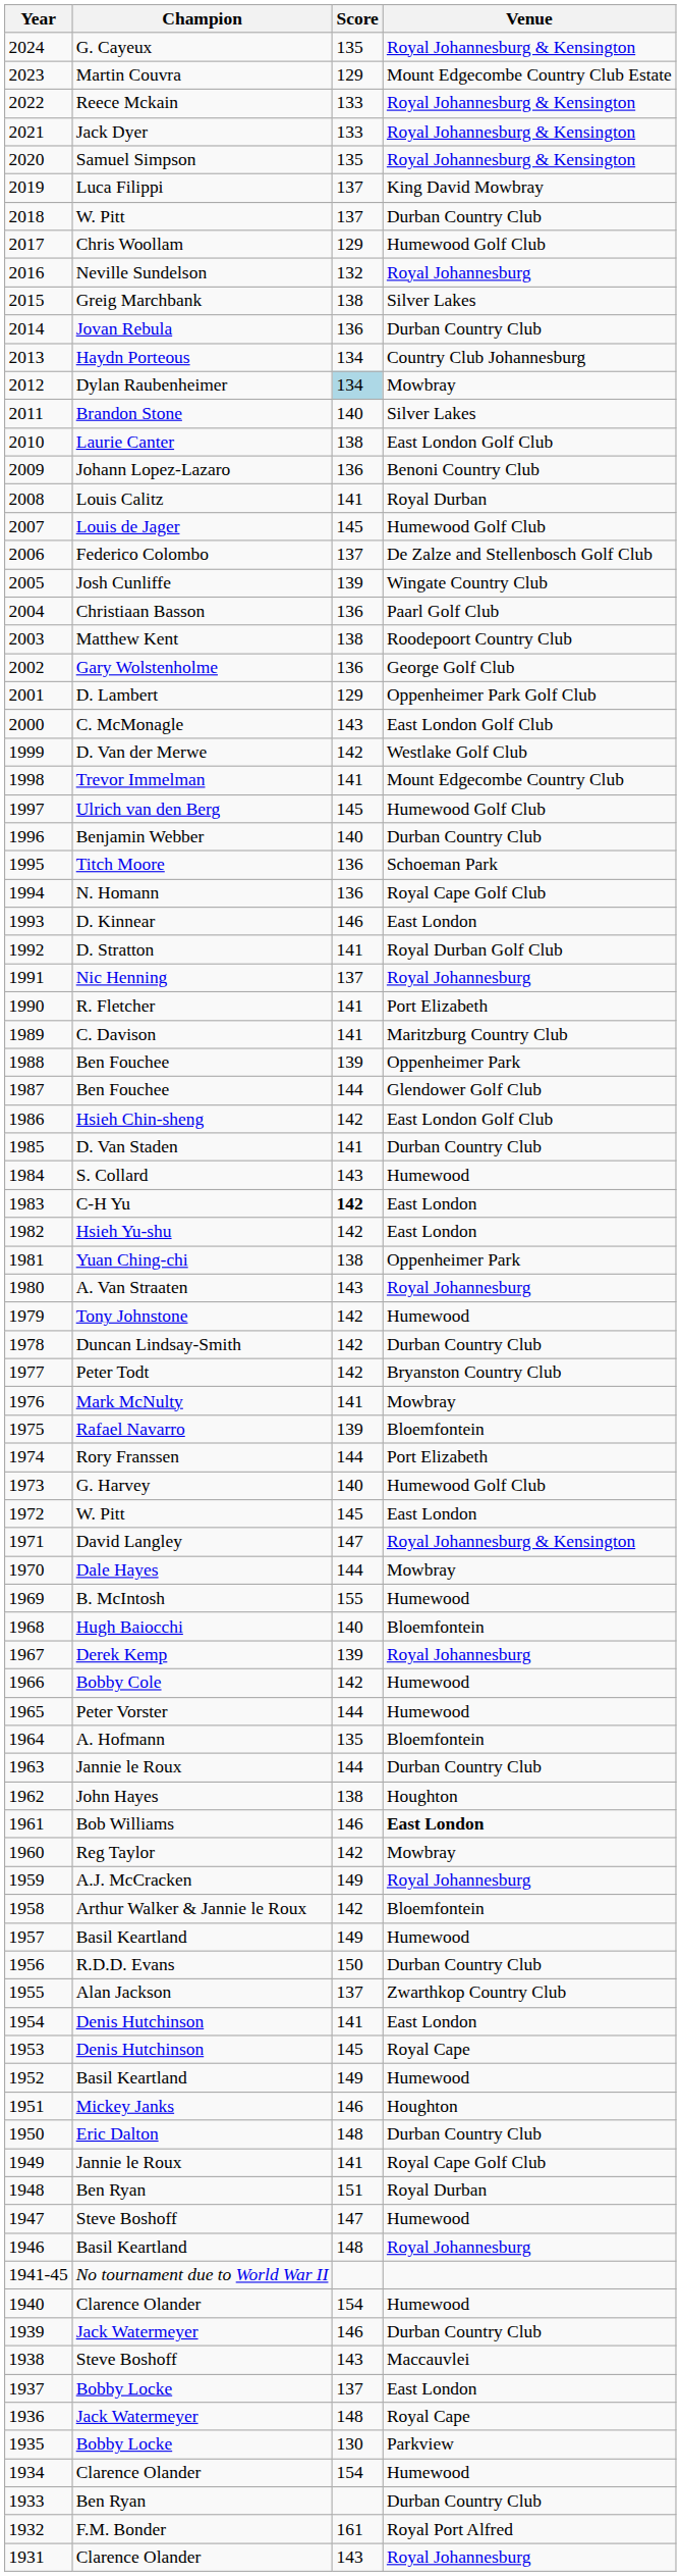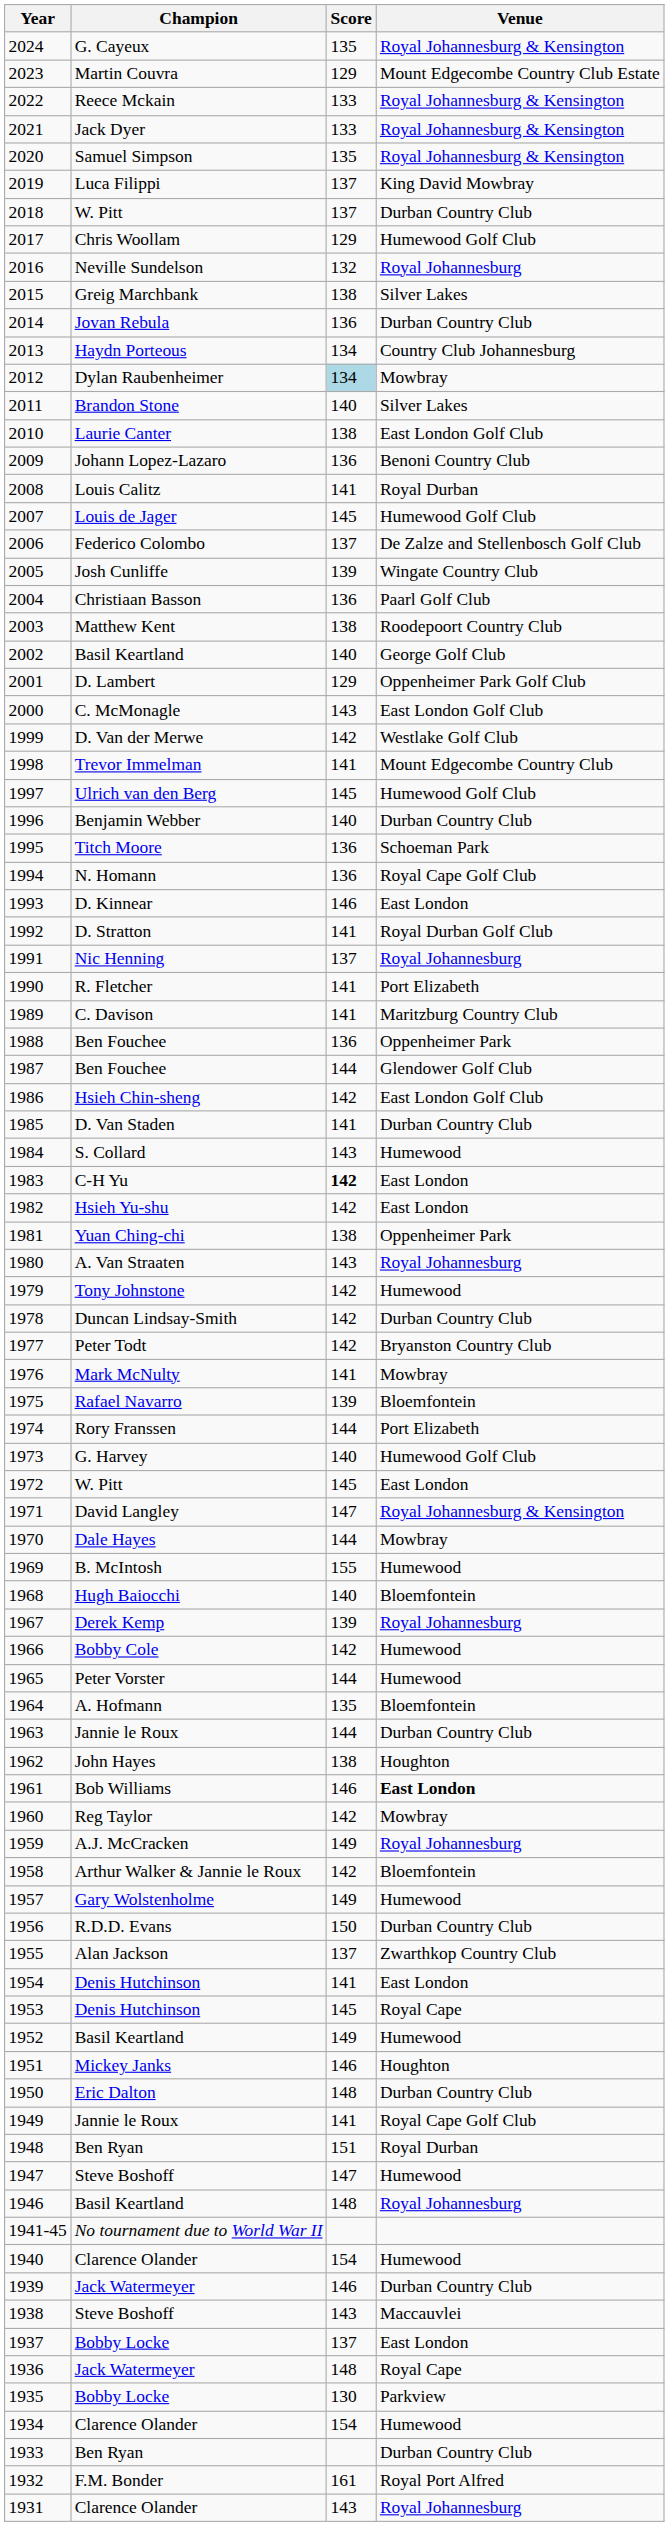 <table class="wikitable">
 <tr>
 <th>Year</th>
 <th>Champion</th>
 <th>Score</th>
 <th>Venue</th>
 </tr>
 <tr>
 <td>2024</td>
 <td> G. Cayeux</td>
 <td>135</td>
 <td><a href='#'>Royal Johannesburg & Kensington</a></td>
 </tr>
 <tr>
 <td>2023</td>
 <td> Martin Couvra</td>
 <td>129</td>
 <td>Mount Edgecombe Country Club Estate</td>
 </tr>
 <tr>
 <td>2022</td>
 <td> Reece Mckain</td>
 <td>133</td>
 <td><a href='#'>Royal Johannesburg & Kensington</a></td>
 </tr>
 <tr>
 <td>2021</td>
 <td> Jack Dyer</td>
 <td>133</td>
 <td><a href='#'>Royal Johannesburg & Kensington</a></td>
 </tr>
 <tr>
 <td>2020</td>
 <td> Samuel Simpson</td>
 <td>135</td>
 <td><a href='#'>Royal Johannesburg & Kensington</a></td>
 </tr>
 <tr>
 <td>2019</td>
 <td> Luca Filippi</td>
 <td>137</td>
 <td>King David Mowbray</td>
 </tr>
 <tr>
 <td>2018</td>
 <td> W. Pitt</td>
 <td>137</td>
 <td>Durban Country Club</td>
 </tr>
 <tr>
 <td>2017</td>
 <td> Chris Woollam</td>
 <td>129</td>
 <td>Humewood Golf Club</td>
 </tr>
 <tr>
 <td>2016</td>
 <td> Neville Sundelson</td>
 <td>132</td>
 <td><a href='#'>Royal Johannesburg</a></td>
 </tr>
 <tr>
 <td>2015</td>
 <td> Greig Marchbank</td>
 <td>138</td>
 <td>Silver Lakes</td>
 </tr>
 <tr>
 <td>2014</td>
 <td> <a href='#'>Jovan Rebula</a></td>
 <td>136</td>
 <td>Durban Country Club</td>
 </tr>
 <tr>
 <td>2013</td>
 <td> <a href='#'>Haydn Porteous</a></td>
 <td>134</td>
 <td>Country Club Johannesburg</td>
 </tr>
 <tr>
 <td>2012</td>
 <td> Dylan Raubenheimer</td>
 <td style="background: lightblue;">134</td>
 <td>Mowbray</td>
 </tr>
 <tr>
 <td>2011</td>
 <td> <a href='#'>Brandon Stone</a></td>
 <td>140</td>
 <td>Silver Lakes</td>
 </tr>
 <tr>
 <td>2010</td>
 <td> <a href='#'>Laurie Canter</a></td>
 <td>138</td>
 <td>East London Golf Club</td>
 </tr>
 <tr>
 <td>2009</td>
 <td> Johann Lopez-Lazaro</td>
 <td>136</td>
 <td>Benoni Country Club</td>
 </tr>
 <tr>
 <td>2008</td>
 <td> Louis Calitz</td>
 <td>141</td>
 <td>Royal Durban</td>
 </tr>
 <tr>
 <td>2007</td>
 <td> <a href='#'>Louis de Jager</a></td>
 <td>145</td>
 <td>Humewood Golf Club</td>
 </tr>
 <tr>
 <td>2006</td>
 <td> Federico Colombo</td>
 <td>137</td>
 <td>De Zalze and Stellenbosch Golf Club</td>
 </tr>
 <tr>
 <td>2005</td>
 <td> Josh Cunliffe</td>
 <td>139</td>
 <td>Wingate Country Club</td>
 </tr>
 <tr>
 <td>2004</td>
 <td> Christiaan Basson</td>
 <td>136</td>
 <td>Paarl Golf Club</td>
 </tr>
 <tr>
 <td>2003</td>
 <td> Matthew Kent</td>
 <td>138</td>
 <td>Roodepoort Country Club</td>
 </tr>
 <tr>
 <td>2002</td>
-<td> <a href='#'>Gary Wolstenholme</a></td>
-<td>136</td>
+<td> Basil Keartland</td>
+<td>140</td>
 <td>George Golf Club</td>
 </tr>
 <tr>
 <td>2001</td>
 <td> D. Lambert</td>
 <td>129</td>
 <td>Oppenheimer Park Golf Club</td>
 </tr>
 <tr>
 <td>2000</td>
 <td> C. McMonagle</td>
 <td>143</td>
 <td>East London Golf Club</td>
 </tr>
 <tr>
 <td>1999</td>
 <td> D. Van der Merwe</td>
 <td>142</td>
 <td>Westlake Golf Club</td>
 </tr>
 <tr>
 <td>1998</td>
 <td> <a href='#'>Trevor Immelman</a></td>
 <td>141</td>
 <td>Mount Edgecombe Country Club</td>
 </tr>
 <tr>
 <td>1997</td>
 <td> <a href='#'>Ulrich van den Berg</a></td>
 <td>145</td>
 <td>Humewood Golf Club</td>
 </tr>
 <tr>
 <td>1996</td>
 <td> Benjamin Webber</td>
 <td>140</td>
 <td>Durban Country Club</td>
 </tr>
 <tr>
 <td>1995</td>
 <td> <a href='#'>Titch Moore</a></td>
 <td>136</td>
 <td>Schoeman Park</td>
 </tr>
 <tr>
 <td>1994</td>
 <td> N. Homann</td>
 <td>136</td>
 <td>Royal Cape Golf Club</td>
 </tr>
 <tr>
 <td>1993</td>
 <td> D. Kinnear</td>
 <td>146</td>
 <td>East London</td>
 </tr>
 <tr>
 <td>1992</td>
 <td> D. Stratton</td>
 <td>141</td>
 <td>Royal Durban Golf Club</td>
 </tr>
 <tr>
 <td>1991</td>
 <td> <a href='#'>Nic Henning</a></td>
 <td>137</td>
 <td><a href='#'>Royal Johannesburg</a></td>
 </tr>
 <tr>
 <td>1990</td>
 <td> R. Fletcher</td>
 <td>141</td>
 <td>Port Elizabeth</td>
 </tr>
 <tr>
 <td>1989</td>
 <td> C. Davison</td>
 <td>141</td>
 <td>Maritzburg Country Club</td>
 </tr>
 <tr>
 <td>1988</td>
 <td> Ben Fouchee</td>
-<td>139</td>
+<td>136</td>
 <td>Oppenheimer Park</td>
 </tr>
 <tr>
 <td>1987</td>
 <td> Ben Fouchee</td>
 <td>144</td>
 <td>Glendower Golf Club</td>
 </tr>
 <tr>
 <td>1986</td>
 <td> <a href='#'>Hsieh Chin-sheng</a></td>
 <td>142</td>
 <td>East London Golf Club</td>
 </tr>
 <tr>
 <td>1985</td>
 <td> D. Van Staden</td>
 <td>141</td>
 <td>Durban Country Club</td>
 </tr>
 <tr>
 <td>1984</td>
 <td> S. Collard</td>
 <td>143</td>
 <td>Humewood</td>
 </tr>
 <tr>
 <td>1983</td>
 <td> C-H Yu</td>
 <td><strong>142</strong></td>
 <td>East London</td>
 </tr>
 <tr>
 <td>1982</td>
 <td> <a href='#'>Hsieh Yu-shu</a></td>
 <td>142</td>
 <td>East London</td>
 </tr>
 <tr>
 <td>1981</td>
 <td> <a href='#'>Yuan Ching-chi</a></td>
 <td>138</td>
 <td>Oppenheimer Park</td>
 </tr>
 <tr>
 <td>1980</td>
 <td> A. Van Straaten</td>
 <td>143</td>
 <td><a href='#'>Royal Johannesburg</a></td>
 </tr>
 <tr>
 <td>1979</td>
 <td> <a href='#'>Tony Johnstone</a></td>
 <td>142</td>
 <td>Humewood</td>
 </tr>
 <tr>
 <td>1978</td>
 <td> Duncan Lindsay-Smith</td>
 <td>142</td>
 <td>Durban Country Club</td>
 </tr>
 <tr>
 <td>1977</td>
 <td> Peter Todt</td>
 <td>142</td>
 <td>Bryanston Country Club</td>
 </tr>
 <tr>
 <td>1976</td>
 <td> <a href='#'>Mark McNulty</a></td>
 <td>141</td>
 <td>Mowbray</td>
 </tr>
 <tr>
 <td>1975</td>
 <td> <a href='#'>Rafael Navarro</a></td>
 <td>139</td>
 <td>Bloemfontein</td>
 </tr>
 <tr>
 <td>1974</td>
 <td> Rory Franssen</td>
 <td>144</td>
 <td>Port Elizabeth</td>
 </tr>
 <tr>
 <td>1973</td>
 <td> G. Harvey</td>
 <td>140</td>
 <td>Humewood Golf Club</td>
 </tr>
 <tr>
 <td>1972</td>
 <td> W. Pitt</td>
 <td>145</td>
 <td>East London</td>
 </tr>
 <tr>
 <td>1971</td>
 <td> David Langley</td>
 <td>147</td>
 <td><a href='#'>Royal Johannesburg & Kensington</a></td>
 </tr>
 <tr>
 <td>1970</td>
 <td> <a href='#'>Dale Hayes</a></td>
 <td>144</td>
 <td>Mowbray</td>
 </tr>
 <tr>
 <td>1969</td>
 <td> B. McIntosh</td>
 <td>155</td>
 <td>Humewood</td>
 </tr>
 <tr>
 <td>1968</td>
 <td> <a href='#'>Hugh Baiocchi</a></td>
 <td>140</td>
 <td>Bloemfontein</td>
 </tr>
 <tr>
 <td>1967</td>
 <td> <a href='#'>Derek Kemp</a></td>
 <td>139</td>
 <td><a href='#'>Royal Johannesburg</a></td>
 </tr>
 <tr>
 <td>1966</td>
 <td> <a href='#'>Bobby Cole</a></td>
 <td>142</td>
 <td>Humewood</td>
 </tr>
 <tr>
 <td>1965</td>
 <td> Peter Vorster</td>
 <td>144</td>
 <td>Humewood</td>
 </tr>
 <tr>
 <td>1964</td>
 <td> A. Hofmann</td>
 <td>135</td>
 <td>Bloemfontein</td>
 </tr>
 <tr>
 <td>1963</td>
 <td> Jannie le Roux</td>
 <td>144</td>
 <td>Durban Country Club</td>
 </tr>
 <tr>
 <td>1962</td>
 <td> John Hayes</td>
 <td>138</td>
 <td>Houghton</td>
 </tr>
 <tr>
 <td>1961</td>
 <td> Bob Williams</td>
 <td>146</td>
 <td><strong>East London</strong></td>
 </tr>
 <tr>
 <td>1960</td>
 <td> Reg Taylor</td>
 <td>142</td>
 <td>Mowbray</td>
 </tr>
 <tr>
 <td>1959</td>
 <td> A.J. McCracken</td>
 <td>149</td>
 <td><a href='#'>Royal Johannesburg</a></td>
 </tr>
 <tr>
 <td>1958</td>
 <td> Arthur Walker & Jannie le Roux</td>
 <td>142</td>
 <td>Bloemfontein</td>
 </tr>
 <tr>
 <td>1957</td>
-<td> Basil Keartland</td>
+<td> <a href='#'>Gary Wolstenholme</a></td>
 <td>149</td>
 <td>Humewood</td>
 </tr>
 <tr>
 <td>1956</td>
 <td> R.D.D. Evans</td>
 <td>150</td>
 <td>Durban Country Club</td>
 </tr>
 <tr>
 <td>1955</td>
 <td> Alan Jackson</td>
 <td>137</td>
 <td>Zwarthkop Country Club</td>
 </tr>
 <tr>
 <td>1954</td>
 <td> <a href='#'>Denis Hutchinson</a></td>
 <td>141</td>
 <td>East London</td>
 </tr>
 <tr>
 <td>1953</td>
 <td> <a href='#'>Denis Hutchinson</a></td>
 <td>145</td>
 <td>Royal Cape</td>
 </tr>
 <tr>
 <td>1952</td>
 <td> Basil Keartland</td>
 <td>149</td>
 <td>Humewood</td>
 </tr>
 <tr>
 <td>1951</td>
 <td> <a href='#'>Mickey Janks</a></td>
 <td>146</td>
 <td>Houghton</td>
 </tr>
 <tr>
 <td>1950</td>
 <td> <a href='#'>Eric Dalton</a></td>
 <td>148</td>
 <td>Durban Country Club</td>
 </tr>
 <tr>
 <td>1949</td>
 <td> Jannie le Roux</td>
 <td>141</td>
 <td>Royal Cape Golf Club</td>
 </tr>
 <tr>
 <td>1948</td>
 <td> Ben Ryan</td>
 <td>151</td>
 <td>Royal Durban</td>
 </tr>
 <tr>
 <td>1947</td>
 <td> Steve Boshoff</td>
 <td>147</td>
 <td>Humewood</td>
 </tr>
 <tr>
 <td>1946</td>
 <td> Basil Keartland</td>
 <td>148</td>
 <td><a href='#'>Royal Johannesburg</a></td>
 </tr>
 <tr>
 <td>1941-45</td>
 <td><em>No tournament due to <a href='#'>World War II</a></em></td>
 <td></td>
 <td></td>
 </tr>
 <tr>
 <td>1940</td>
 <td> Clarence Olander</td>
 <td>154</td>
 <td>Humewood</td>
 </tr>
 <tr>
 <td>1939</td>
 <td> <a href='#'>Jack Watermeyer</a></td>
 <td>146</td>
 <td>Durban Country Club</td>
 </tr>
 <tr>
 <td>1938</td>
 <td> Steve Boshoff</td>
 <td>143</td>
 <td>Maccauvlei</td>
 </tr>
 <tr>
 <td>1937</td>
 <td> <a href='#'>Bobby Locke</a></td>
 <td>137</td>
 <td>East London</td>
 </tr>
 <tr>
 <td>1936</td>
 <td> <a href='#'>Jack Watermeyer</a></td>
 <td>148</td>
 <td>Royal Cape</td>
 </tr>
 <tr>
 <td>1935</td>
 <td> <a href='#'>Bobby Locke</a></td>
 <td>130</td>
 <td>Parkview</td>
 </tr>
 <tr>
 <td>1934</td>
 <td> Clarence Olander</td>
 <td>154</td>
 <td>Humewood</td>
 </tr>
 <tr>
 <td>1933</td>
 <td> Ben Ryan</td>
 <td></td>
 <td>Durban Country Club</td>
 </tr>
 <tr>
 <td>1932</td>
 <td> F.M. Bonder</td>
 <td>161</td>
 <td>Royal Port Alfred</td>
 </tr>
 <tr>
 <td>1931</td>
 <td> Clarence Olander</td>
 <td>143</td>
 <td><a href='#'>Royal Johannesburg</a></td>
 </tr>
 </table>
